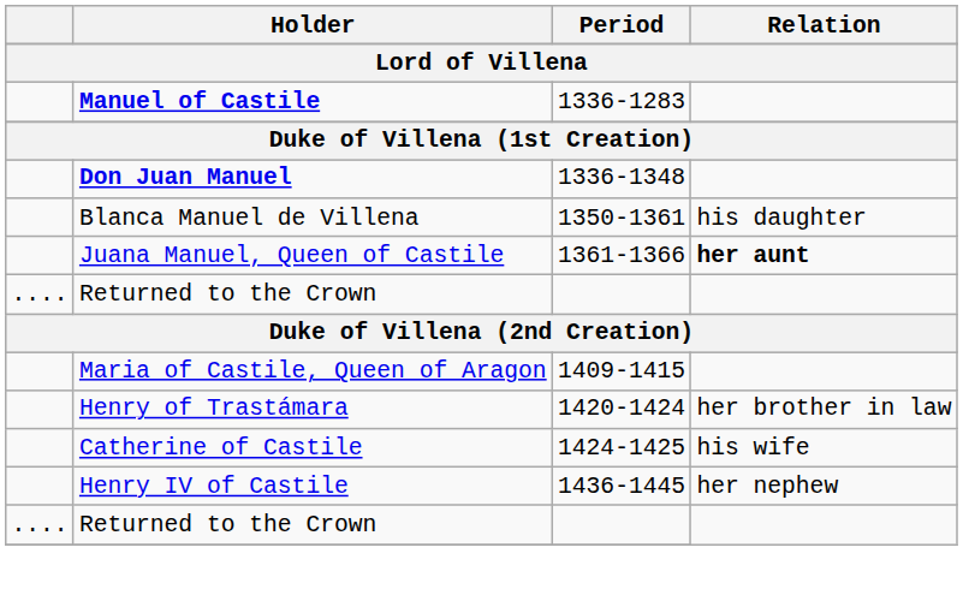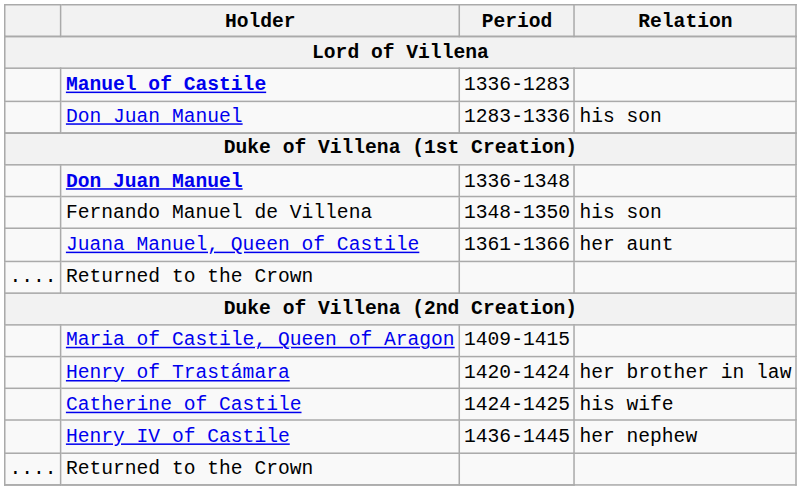 <table class="wikitable">
 <tr>
 <th></th>
 <th>Holder</th>
 <th>Period</th>
 <th>Relation</th>
 </tr>
 <tr>
 </tr>
 <tr bgcolor="#dddddd" |>
 <th colspan="4">Lord of Villena</th>
 </tr>
 <tr>
 <td></td>
 <td><strong><a href='#'>Manuel of Castile</a></strong></td>
 <td>1336-1283</td>
 <td></td>
 </tr>
 <tr>
+<td></td>
+<td><a href='#'>Don Juan Manuel</a></td>
+<td>1283-1336</td>
+<td>his son</td>
+</tr>
+<tr>
 </tr>
 <tr bgcolor="#dddddd" |>
 <th colspan="4">Duke of Villena (1st Creation)</th>
 </tr>
 <tr>
 <td></td>
 <td><strong><a href='#'>Don Juan Manuel</a></strong></td>
 <td>1336-1348</td>
 <td></td>
 </tr>
 <tr>
 <td></td>
-<td>Blanca Manuel de Villena</td>
-<td>1350-1361</td>
-<td>his daughter</td>
+<td>Fernando Manuel de Villena</td>
+<td>1348-1350</td>
+<td>his son</td>
 </tr>
 <tr>
 <td></td>
 <td><a href='#'>Juana Manuel, Queen of Castile</a></td>
 <td>1361-1366</td>
-<td><strong>her aunt</strong></td>
+<td>her aunt</td>
 </tr>
 <tr>
 <td>....</td>
 <td>Returned to the Crown</td>
 <td></td>
 </tr>
 <tr bgcolor="#dddddd" |>
 <th colspan="4">Duke of Villena (2nd Creation)</th>
 </tr>
 <tr>
 <td></td>
 <td><a href='#'>Maria of Castile, Queen of Aragon</a></td>
 <td>1409-1415</td>
 <td></td>
 </tr>
 <tr>
 <td></td>
 <td><a href='#'>Henry of Trastámara</a></td>
 <td>1420-1424</td>
 <td>her brother in law</td>
 </tr>
 <tr>
 <td></td>
 <td><a href='#'>Catherine of Castile</a></td>
 <td>1424-1425</td>
 <td>his wife</td>
 </tr>
 <tr>
 <td></td>
 <td><a href='#'>Henry IV of Castile</a></td>
 <td>1436-1445</td>
 <td>her nephew</td>
 </tr>
 <tr>
 <td>....</td>
 <td>Returned to the Crown</td>
 <td></td>
 </tr>
 <tr>
 </tr>
 </table>
